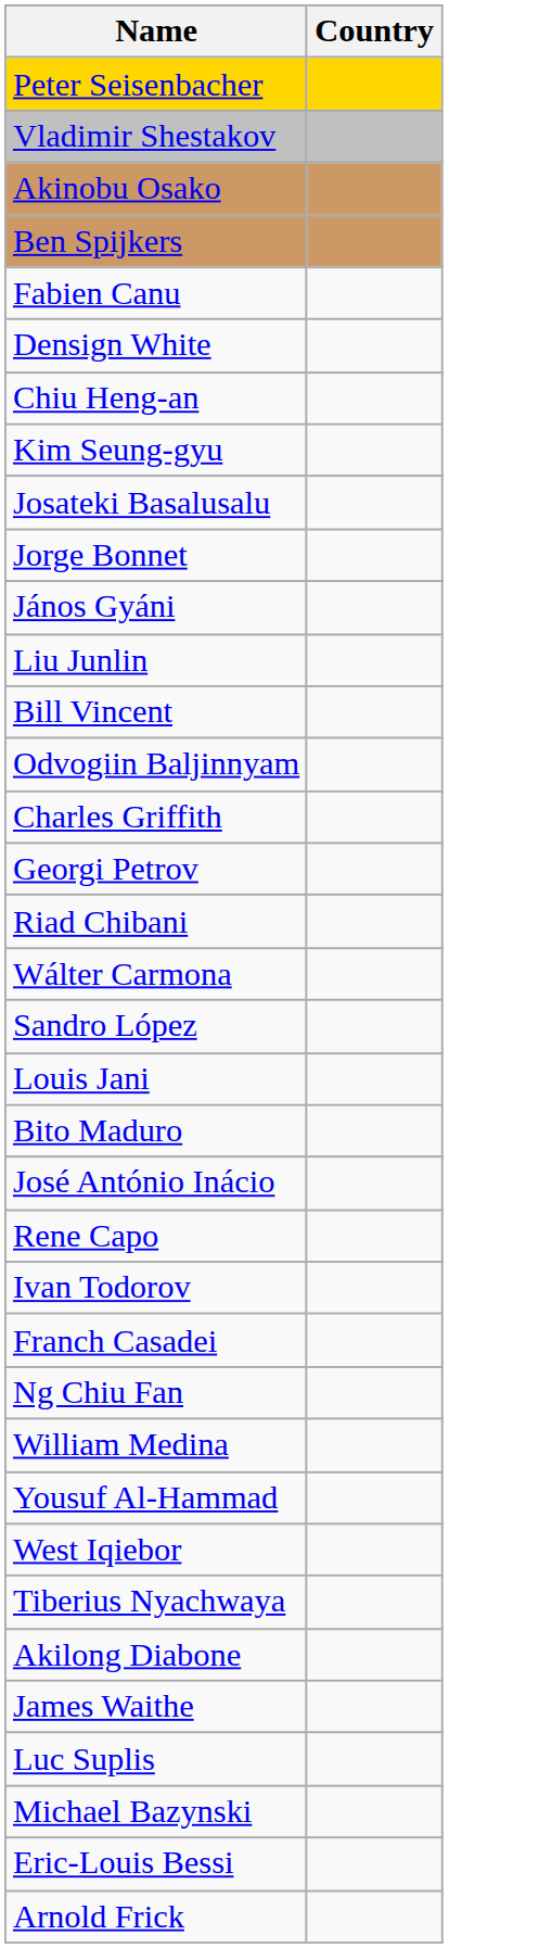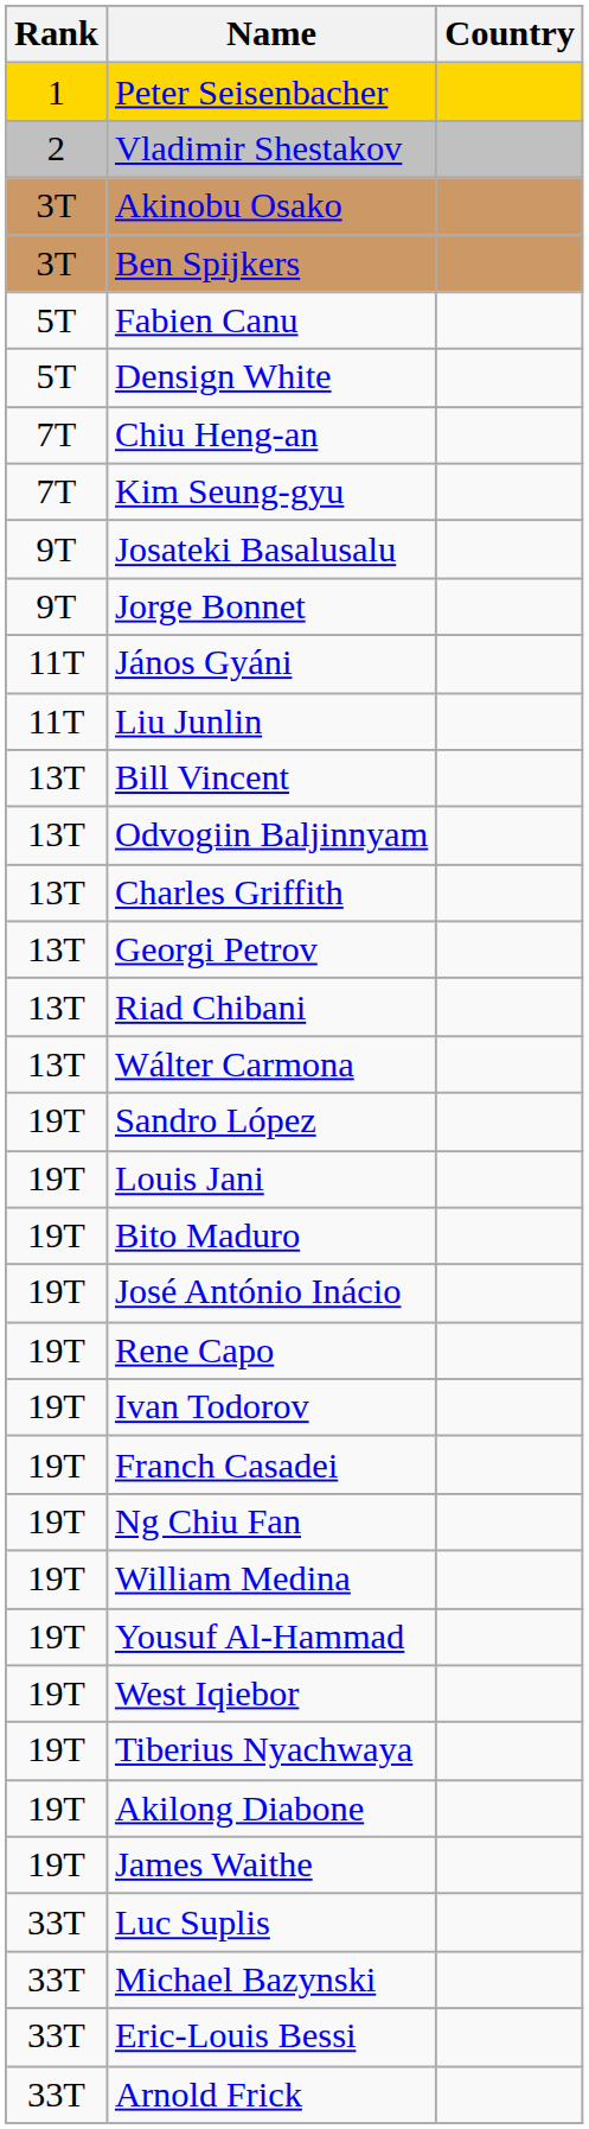 <table class="wikitable sortable" style="text-align:center">
 <tr>
+<th>Rank</th>
 <th>Name</th>
 <th>Country</th>
 </tr>
 <tr bgcolor=gold>
+<td>1</td>
 <td align="left"><a href='#'>Peter Seisenbacher</a></td>
 <td align="left"></td>
 </tr>
 <tr bgcolor=silver>
+<td>2</td>
 <td align="left"><a href='#'>Vladimir Shestakov</a></td>
 <td align="left"></td>
 </tr>
 <tr bgcolor=#CC9966>
+<td>3T</td>
 <td align="left"><a href='#'>Akinobu Osako</a></td>
 <td align="left"></td>
 </tr>
 <tr bgcolor=#CC9966>
+<td>3T</td>
 <td align="left"><a href='#'>Ben Spijkers</a></td>
 <td align="left"></td>
 </tr>
 <tr>
+<td>5T</td>
 <td align="left"><a href='#'>Fabien Canu</a></td>
 <td align="left"></td>
 </tr>
 <tr>
+<td>5T</td>
 <td align="left"><a href='#'>Densign White</a></td>
 <td align="left"></td>
 </tr>
 <tr>
+<td>7T</td>
 <td align="left"><a href='#'>Chiu Heng-an</a></td>
 <td align="left"></td>
 </tr>
 <tr>
+<td>7T</td>
 <td align="left"><a href='#'>Kim Seung-gyu</a></td>
 <td align="left"></td>
 </tr>
 <tr>
+<td>9T</td>
 <td align="left"><a href='#'>Josateki Basalusalu</a></td>
 <td align="left"></td>
 </tr>
 <tr>
+<td>9T</td>
 <td align="left"><a href='#'>Jorge Bonnet</a></td>
 <td align="left"></td>
 </tr>
 <tr>
+<td>11T</td>
 <td align="left"><a href='#'>János Gyáni</a></td>
 <td align="left"></td>
 </tr>
 <tr>
+<td>11T</td>
 <td align="left"><a href='#'>Liu Junlin</a></td>
 <td align="left"></td>
 </tr>
 <tr>
+<td>13T</td>
 <td align="left"><a href='#'>Bill Vincent</a></td>
 <td align="left"></td>
 </tr>
 <tr>
+<td>13T</td>
 <td align="left"><a href='#'>Odvogiin Baljinnyam</a></td>
 <td align="left"></td>
 </tr>
 <tr>
+<td>13T</td>
 <td align="left"><a href='#'>Charles Griffith</a></td>
 <td align="left"></td>
 </tr>
 <tr>
+<td>13T</td>
 <td align="left"><a href='#'>Georgi Petrov</a></td>
 <td align="left"></td>
 </tr>
 <tr>
+<td>13T</td>
 <td align="left"><a href='#'>Riad Chibani</a></td>
 <td align="left"></td>
 </tr>
 <tr>
+<td>13T</td>
 <td align="left"><a href='#'>Wálter Carmona</a></td>
 <td align="left"></td>
 </tr>
 <tr>
+<td>19T</td>
 <td align="left"><a href='#'>Sandro López</a></td>
 <td align="left"></td>
 </tr>
 <tr>
+<td>19T</td>
 <td align="left"><a href='#'>Louis Jani</a></td>
 <td align="left"></td>
 </tr>
 <tr>
+<td>19T</td>
 <td align="left"><a href='#'>Bito Maduro</a></td>
 <td align="left"></td>
 </tr>
 <tr>
+<td>19T</td>
 <td align="left"><a href='#'>José António Inácio</a></td>
 <td align="left"></td>
 </tr>
 <tr>
+<td>19T</td>
 <td align="left"><a href='#'>Rene Capo</a></td>
 <td align="left"></td>
 </tr>
 <tr>
+<td>19T</td>
 <td align="left"><a href='#'>Ivan Todorov</a></td>
 <td align="left"></td>
 </tr>
 <tr>
+<td>19T</td>
 <td align="left"><a href='#'>Franch Casadei</a></td>
 <td align="left"></td>
 </tr>
 <tr>
+<td>19T</td>
 <td align="left"><a href='#'>Ng Chiu Fan</a></td>
 <td align="left"></td>
 </tr>
 <tr>
+<td>19T</td>
 <td align="left"><a href='#'>William Medina</a></td>
 <td align="left"></td>
 </tr>
 <tr>
+<td>19T</td>
 <td align="left"><a href='#'>Yousuf Al-Hammad</a></td>
 <td align="left"></td>
 </tr>
 <tr>
+<td>19T</td>
 <td align="left"><a href='#'>West Iqiebor</a></td>
 <td align="left"></td>
 </tr>
 <tr>
+<td>19T</td>
 <td align="left"><a href='#'>Tiberius Nyachwaya</a></td>
 <td align="left"></td>
 </tr>
 <tr>
+<td>19T</td>
 <td align="left"><a href='#'>Akilong Diabone</a></td>
 <td align="left"></td>
 </tr>
 <tr>
+<td>19T</td>
 <td align="left"><a href='#'>James Waithe</a></td>
 <td align="left"></td>
 </tr>
 <tr>
+<td>33T</td>
 <td align="left"><a href='#'>Luc Suplis</a></td>
 <td align="left"></td>
 </tr>
 <tr>
+<td>33T</td>
 <td align="left"><a href='#'>Michael Bazynski</a></td>
 <td align="left"></td>
 </tr>
 <tr>
+<td>33T</td>
 <td align="left"><a href='#'>Eric-Louis Bessi</a></td>
 <td align="left"></td>
 </tr>
 <tr>
+<td>33T</td>
 <td align="left"><a href='#'>Arnold Frick</a></td>
 <td align="left"></td>
 </tr>
 </table>
